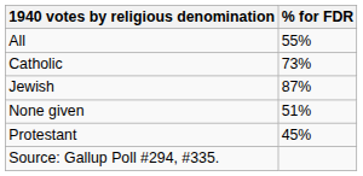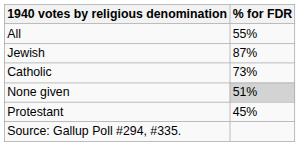 <table class="wikitable">
 <tr>
 <th>1940 votes by religious denomination</th>
 <th>% for FDR</th>
 </tr>
 <tr>
 <td>All</td>
 <td>55%</td>
 </tr>
 <tr>
+<td>Jewish</td>
+<td>87%</td>
+</tr>
+<tr>
 <td>Catholic</td>
 <td>73%</td>
 </tr>
 <tr>
-<td>Jewish</td>
-<td>87%</td>
-</tr>
-<tr>
 <td>None given</td>
-<td>51%</td>
+<td style="background: lightgrey;">51%</td>
 </tr>
 <tr>
 <td>Protestant</td>
 <td>45%</td>
 </tr>
 <tr>
 <td>Source: Gallup Poll #294, #335.</td>
 </tr>
 </table>
